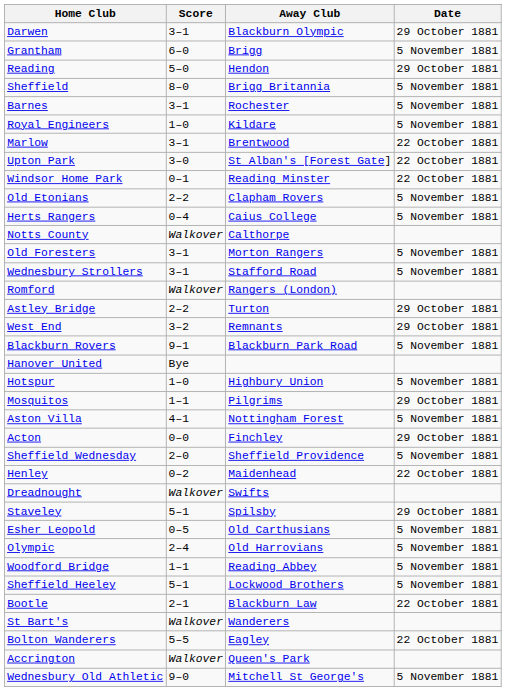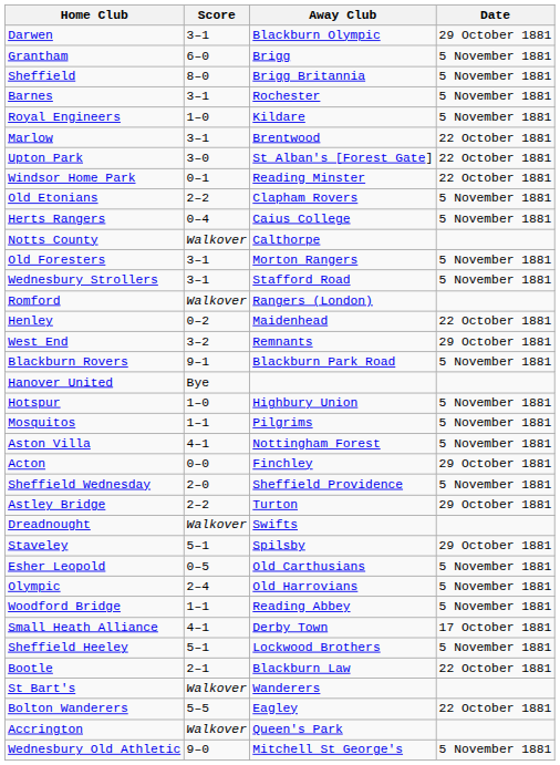 <table class="wikitable">
 <tr>
 <th>Home Club</th>
 <th>Score</th>
 <th>Away Club</th>
 <th>Date</th>
 </tr>
 <tr>
 <td><a href='#'>Darwen</a></td>
 <td>3–1</td>
 <td><a href='#'>Blackburn Olympic</a></td>
 <td>29 October 1881</td>
 </tr>
 <tr>
 <td><a href='#'>Grantham</a></td>
 <td>6–0</td>
 <td><a href='#'>Brigg</a></td>
 <td>5 November 1881</td>
-</tr>
-<tr>
-<td><a href='#'>Reading</a></td>
-<td>5–0</td>
-<td><a href='#'>Hendon</a></td>
-<td>29 October 1881</td>
 </tr>
 <tr>
 <td><a href='#'>Sheffield</a></td>
 <td>8–0</td>
 <td><a href='#'>Brigg Britannia</a></td>
 <td>5 November 1881</td>
 </tr>
 <tr>
 <td><a href='#'>Barnes</a></td>
 <td>3–1</td>
 <td><a href='#'>Rochester</a></td>
 <td>5 November 1881</td>
 </tr>
 <tr>
 <td><a href='#'>Royal Engineers</a></td>
 <td>1–0</td>
 <td><a href='#'>Kildare</a></td>
 <td>5 November 1881</td>
 </tr>
 <tr>
 <td><a href='#'>Marlow</a></td>
 <td>3–1</td>
 <td><a href='#'>Brentwood</a></td>
 <td>22 October 1881</td>
 </tr>
 <tr>
 <td><a href='#'>Upton Park</a></td>
 <td>3–0</td>
 <td><a href='#'>St Alban's [Forest Gate</a>]</td>
 <td>22 October 1881</td>
 </tr>
 <tr>
 <td><a href='#'>Windsor Home Park</a></td>
 <td>0–1</td>
 <td><a href='#'>Reading Minster</a></td>
 <td>22 October 1881</td>
 </tr>
 <tr>
 <td><a href='#'>Old Etonians</a></td>
 <td>2–2</td>
 <td><a href='#'>Clapham Rovers</a></td>
 <td>5 November 1881</td>
 </tr>
 <tr>
 <td><a href='#'>Herts Rangers</a></td>
 <td>0–4</td>
 <td><a href='#'>Caius College</a></td>
 <td>5 November 1881</td>
 </tr>
 <tr>
 <td><a href='#'>Notts County</a></td>
 <td><em>Walkover</em></td>
 <td><a href='#'>Calthorpe</a></td>
 <td></td>
 </tr>
 <tr>
 <td><a href='#'>Old Foresters</a></td>
 <td>3–1</td>
 <td><a href='#'>Morton Rangers</a></td>
 <td>5 November 1881</td>
 </tr>
 <tr>
 <td><a href='#'>Wednesbury Strollers</a></td>
 <td>3–1</td>
 <td><a href='#'>Stafford Road</a></td>
 <td>5 November 1881</td>
 </tr>
 <tr>
 <td><a href='#'>Romford</a></td>
 <td><em>Walkover</em></td>
 <td><a href='#'>Rangers (London)</a></td>
 <td></td>
 </tr>
 <tr>
-<td><a href='#'>Astley Bridge</a></td>
-<td>2–2</td>
-<td><a href='#'>Turton</a></td>
-<td>29 October 1881</td>
+<td><a href='#'>Henley</a></td>
+<td>0–2</td>
+<td><a href='#'>Maidenhead</a></td>
+<td>22 October 1881</td>
 </tr>
 <tr>
 <td><a href='#'>West End</a></td>
 <td>3–2</td>
 <td><a href='#'>Remnants</a></td>
 <td>29 October 1881</td>
 </tr>
 <tr>
 <td><a href='#'>Blackburn Rovers</a></td>
 <td>9–1</td>
 <td><a href='#'>Blackburn Park Road</a></td>
 <td>5 November 1881</td>
 </tr>
 <tr>
 <td><a href='#'>Hanover United</a></td>
 <td>Bye</td>
 <td></td>
 <td></td>
 </tr>
 <tr>
 <td><a href='#'>Hotspur</a></td>
 <td>1–0</td>
 <td><a href='#'>Highbury Union</a></td>
 <td>5 November 1881</td>
 </tr>
 <tr>
 <td><a href='#'>Mosquitos</a></td>
 <td>1–1</td>
 <td><a href='#'>Pilgrims</a></td>
-<td>29 October 1881</td>
+<td>5 November 1881</td>
 </tr>
 <tr>
 <td><a href='#'>Aston Villa</a></td>
 <td>4–1</td>
 <td><a href='#'>Nottingham Forest</a></td>
 <td>5 November 1881</td>
 </tr>
 <tr>
 <td><a href='#'>Acton</a></td>
 <td>0–0</td>
 <td><a href='#'>Finchley</a></td>
 <td>29 October 1881</td>
 </tr>
 <tr>
 <td><a href='#'>Sheffield Wednesday</a></td>
 <td>2–0</td>
 <td><a href='#'>Sheffield Providence</a></td>
 <td>5 November 1881</td>
 </tr>
 <tr>
-<td><a href='#'>Henley</a></td>
-<td>0–2</td>
-<td><a href='#'>Maidenhead</a></td>
-<td>22 October 1881</td>
+<td><a href='#'>Astley Bridge</a></td>
+<td>2–2</td>
+<td><a href='#'>Turton</a></td>
+<td>29 October 1881</td>
 </tr>
 <tr>
 <td><a href='#'>Dreadnought</a></td>
 <td><em>Walkover</em></td>
 <td><a href='#'>Swifts</a></td>
 <td></td>
 </tr>
 <tr>
 <td><a href='#'>Staveley</a></td>
 <td>5–1</td>
 <td><a href='#'>Spilsby</a></td>
 <td>29 October 1881</td>
 </tr>
 <tr>
 <td><a href='#'>Esher Leopold</a></td>
 <td>0–5</td>
 <td><a href='#'>Old Carthusians</a></td>
 <td>5 November 1881</td>
 </tr>
 <tr>
 <td><a href='#'>Olympic</a></td>
 <td>2–4</td>
 <td><a href='#'>Old Harrovians</a></td>
 <td>5 November 1881</td>
 </tr>
 <tr>
 <td><a href='#'>Woodford Bridge</a></td>
 <td>1–1</td>
 <td><a href='#'>Reading Abbey</a></td>
 <td>5 November 1881</td>
+</tr>
+<tr>
+<td><a href='#'>Small Heath Alliance</a></td>
+<td>4–1</td>
+<td><a href='#'>Derby Town</a></td>
+<td>17 October 1881</td>
 </tr>
 <tr>
 <td><a href='#'>Sheffield Heeley</a></td>
 <td>5–1</td>
 <td><a href='#'>Lockwood Brothers</a></td>
 <td>5 November 1881</td>
 </tr>
 <tr>
 <td><a href='#'>Bootle</a></td>
 <td>2–1</td>
 <td><a href='#'>Blackburn Law</a></td>
 <td>22 October 1881</td>
 </tr>
 <tr>
 <td><a href='#'>St Bart's</a></td>
 <td><em>Walkover</em></td>
 <td><a href='#'>Wanderers</a></td>
 <td></td>
 </tr>
 <tr>
 <td><a href='#'>Bolton Wanderers</a></td>
 <td>5–5</td>
 <td><a href='#'>Eagley</a></td>
 <td>22 October 1881</td>
 </tr>
 <tr>
 <td><a href='#'>Accrington</a></td>
 <td><em>Walkover</em></td>
 <td><a href='#'>Queen's Park</a></td>
 <td></td>
 </tr>
 <tr>
 <td><a href='#'>Wednesbury Old Athletic</a></td>
 <td>9–0</td>
 <td><a href='#'>Mitchell St George's</a></td>
 <td>5 November 1881</td>
 </tr>
 </table>
